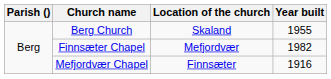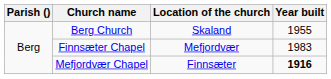 <table class="wikitable" style="text-align:center">
 <tr>
 <th>Parish ()</th>
 <th>Church name</th>
 <th>Location of the church</th>
 <th>Year built</th>
 </tr>
 <tr>
 <td rowspan="3">Berg</td>
 <td><a href='#'>Berg Church</a></td>
 <td><a href='#'>Skaland</a></td>
 <td>1955</td>
 </tr>
 <tr>
 <td><a href='#'>Finnsæter Chapel</a></td>
 <td><a href='#'>Mefjordvær</a></td>
-<td>1982</td>
+<td>1983</td>
 </tr>
 <tr>
 <td><a href='#'>Mefjordvær Chapel</a></td>
 <td><a href='#'>Finnsæter</a></td>
-<td>1916</td>
+<td><strong>1916</strong></td>
 </tr>
 </table>
